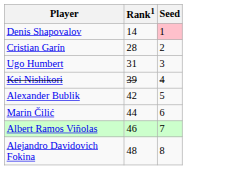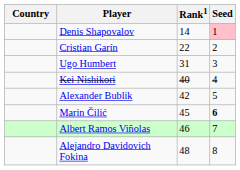 <table class=wikitable>
 <tr>
+<th width="75">Country</th>
 <th width="180">Player</th>
 <th>Rank<sup>1</sup></th>
 <th>Seed</th>
 </tr>
 <tr>
+<td></td>
 <td><a href='#'>Denis Shapovalov</a></td>
 <td>14</td>
 <td style="background: pink;">1</td>
 </tr>
 <tr>
+<td></td>
 <td><a href='#'>Cristian Garín</a></td>
-<td>28</td>
+<td>22</td>
 <td>2</td>
 </tr>
 <tr>
+<td></td>
 <td><a href='#'>Ugo Humbert</a></td>
 <td>31</td>
 <td>3</td>
 </tr>
 <tr>
+<td><s></s></td>
 <td><s><a href='#'>Kei Nishikori</a></s></td>
-<td><s>39</s></td>
+<td><s>40</s></td>
 <td><s>4</s></td>
 </tr>
 <tr>
+<td></td>
 <td><a href='#'>Alexander Bublik</a></td>
 <td>42</td>
 <td>5</td>
 </tr>
 <tr>
+<td></td>
 <td><a href='#'>Marin Čilić</a></td>
-<td>44</td>
-<td>6</td>
+<td>45</td>
+<td><strong>6</strong></td>
 </tr>
 <tr style="background-color:#cfc;">
+<td></td>
 <td><a href='#'>Albert Ramos Viñolas</a></td>
 <td>46</td>
 <td>7</td>
 </tr>
 <tr>
+<td></td>
 <td><a href='#'>Alejandro Davidovich Fokina</a></td>
 <td>48</td>
 <td>8</td>
 </tr>
 </table>
